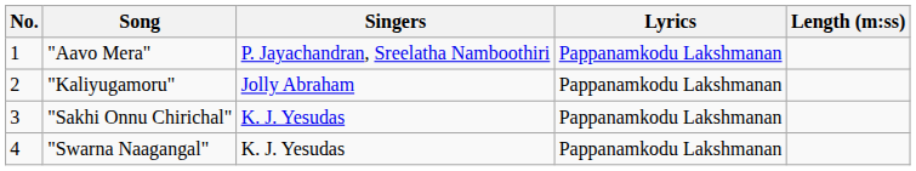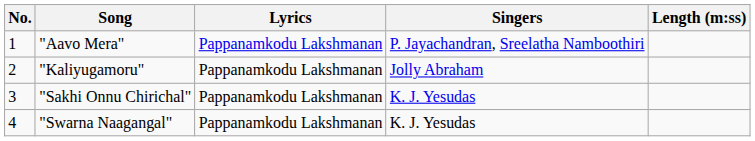 <table class="wikitable" style="font-size:95%;">
 <tr>
 <th>No.</th>
 <th>Song</th>
+<th>Lyrics</th>
 <th>Singers</th>
-<th>Lyrics</th>
 <th>Length (m:ss)</th>
 </tr>
 <tr>
 <td>1</td>
 <td>"Aavo Mera"</td>
+<td><a href='#'>Pappanamkodu Lakshmanan</a></td>
 <td><a href='#'>P. Jayachandran</a>, <a href='#'>Sreelatha Namboothiri</a></td>
-<td><a href='#'>Pappanamkodu Lakshmanan</a></td>
 <td></td>
 </tr>
 <tr>
 <td>2</td>
 <td>"Kaliyugamoru"</td>
+<td>Pappanamkodu Lakshmanan</td>
 <td><a href='#'>Jolly Abraham</a></td>
-<td>Pappanamkodu Lakshmanan</td>
 <td></td>
 </tr>
 <tr>
 <td>3</td>
 <td>"Sakhi Onnu Chirichal"</td>
+<td>Pappanamkodu Lakshmanan</td>
 <td><a href='#'>K. J. Yesudas</a></td>
-<td>Pappanamkodu Lakshmanan</td>
 <td></td>
 </tr>
 <tr>
 <td>4</td>
 <td>"Swarna Naagangal"</td>
+<td>Pappanamkodu Lakshmanan</td>
 <td>K. J. Yesudas</td>
-<td>Pappanamkodu Lakshmanan</td>
 <td></td>
 </tr>
 </table>
